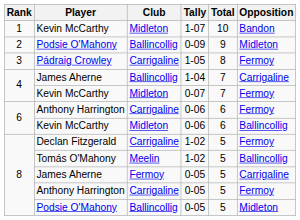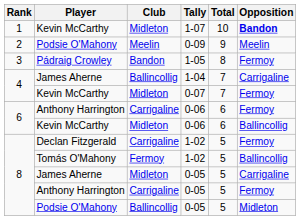 <table class="wikitable">
 <tr>
 <th>Rank</th>
 <th>Player</th>
 <th>Club</th>
 <th>Tally</th>
 <th>Total</th>
 <th>Opposition</th>
 </tr>
 <tr>
 <td rowspan="1" style="text-align:center;">1</td>
 <td>Kevin McCarthy</td>
 <td><a href='#'>Midleton</a></td>
 <td align=center>1-07</td>
 <td align=center>10</td>
-<td><a href='#'>Bandon</a></td>
+<td><strong><a href='#'>Bandon</a></strong></td>
 </tr>
 <tr>
 <td rowspan="1" style="text-align:center;">2</td>
 <td><a href='#'>Podsie O'Mahony</a></td>
-<td><a href='#'>Ballincollig</a></td>
+<td><a href='#'>Meelin</a></td>
 <td align=center>0-09</td>
 <td align=center>9</td>
-<td><a href='#'>Midleton</a></td>
+<td><a href='#'>Meelin</a></td>
 </tr>
 <tr>
 <td rowspan="1" style="text-align:center;">3</td>
 <td><a href='#'>Pádraig Crowley</a></td>
-<td><a href='#'>Carrigaline</a></td>
+<td><a href='#'>Bandon</a></td>
 <td align=center>1-05</td>
 <td align=center>8</td>
 <td><a href='#'>Fermoy</a></td>
 </tr>
 <tr>
 <td rowspan="2" style="text-align:center;">4</td>
 <td>James Aherne</td>
 <td><a href='#'>Ballincollig</a></td>
 <td align=center>1-04</td>
 <td align=center>7</td>
 <td><a href='#'>Carrigaline</a></td>
 </tr>
 <tr>
 <td>Kevin McCarthy</td>
 <td><a href='#'>Midleton</a></td>
 <td align=center>0-07</td>
 <td align=center>7</td>
 <td><a href='#'>Fermoy</a></td>
 </tr>
 <tr>
 <td rowspan="2" style="text-align:center;">6</td>
 <td>Anthony Harrington</td>
 <td><a href='#'>Carrigaline</a></td>
 <td align=center>0-06</td>
 <td align=center>6</td>
 <td><a href='#'>Fermoy</a></td>
 </tr>
 <tr>
 <td>Kevin McCarthy</td>
 <td><a href='#'>Midleton</a></td>
 <td align=center>0-06</td>
 <td align=center>6</td>
 <td><a href='#'>Ballincollig</a></td>
 </tr>
 <tr>
 <td rowspan="5" style="text-align:center;">8</td>
 <td>Declan Fitzgerald</td>
 <td><a href='#'>Carrigaline</a></td>
 <td align=center>1-02</td>
 <td align=center>5</td>
 <td><a href='#'>Fermoy</a></td>
 </tr>
 <tr>
 <td>Tomás O'Mahony</td>
-<td><a href='#'>Meelin</a></td>
+<td><a href='#'>Fermoy</a></td>
 <td align=center>1-02</td>
 <td align=center>5</td>
 <td><a href='#'>Ballincollig</a></td>
 </tr>
 <tr>
 <td>James Aherne</td>
-<td><a href='#'>Fermoy</a></td>
+<td><a href='#'>Midleton</a></td>
 <td align=center>0-05</td>
 <td align=center>5</td>
 <td><a href='#'>Carrigaline</a></td>
 </tr>
 <tr>
 <td>Anthony Harrington</td>
 <td><a href='#'>Carrigaline</a></td>
 <td align=center>0-05</td>
 <td align=center>5</td>
 <td><a href='#'>Fermoy</a></td>
 </tr>
 <tr>
 <td><a href='#'>Podsie O'Mahony</a></td>
 <td><a href='#'>Ballincollig</a></td>
 <td align=center>0-05</td>
 <td align=center>5</td>
 <td><a href='#'>Midleton</a></td>
 </tr>
 </table>
